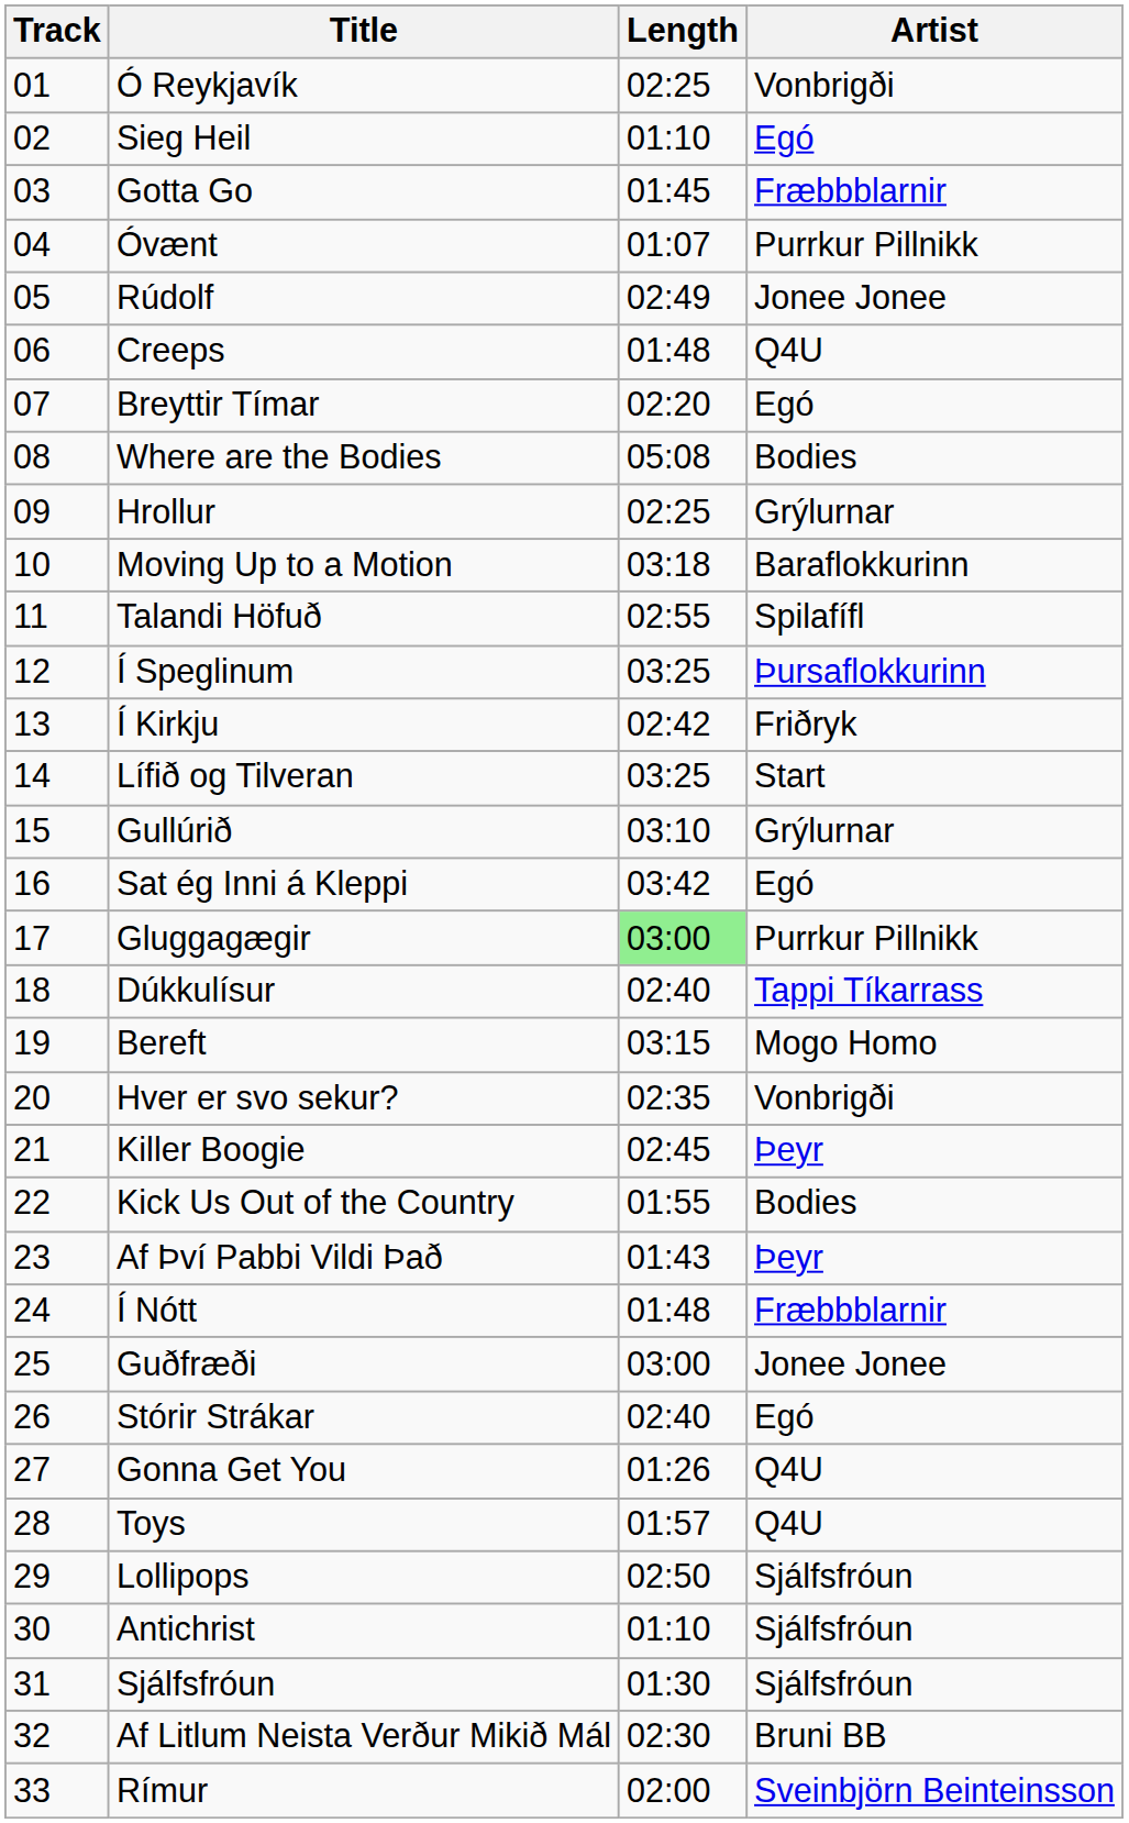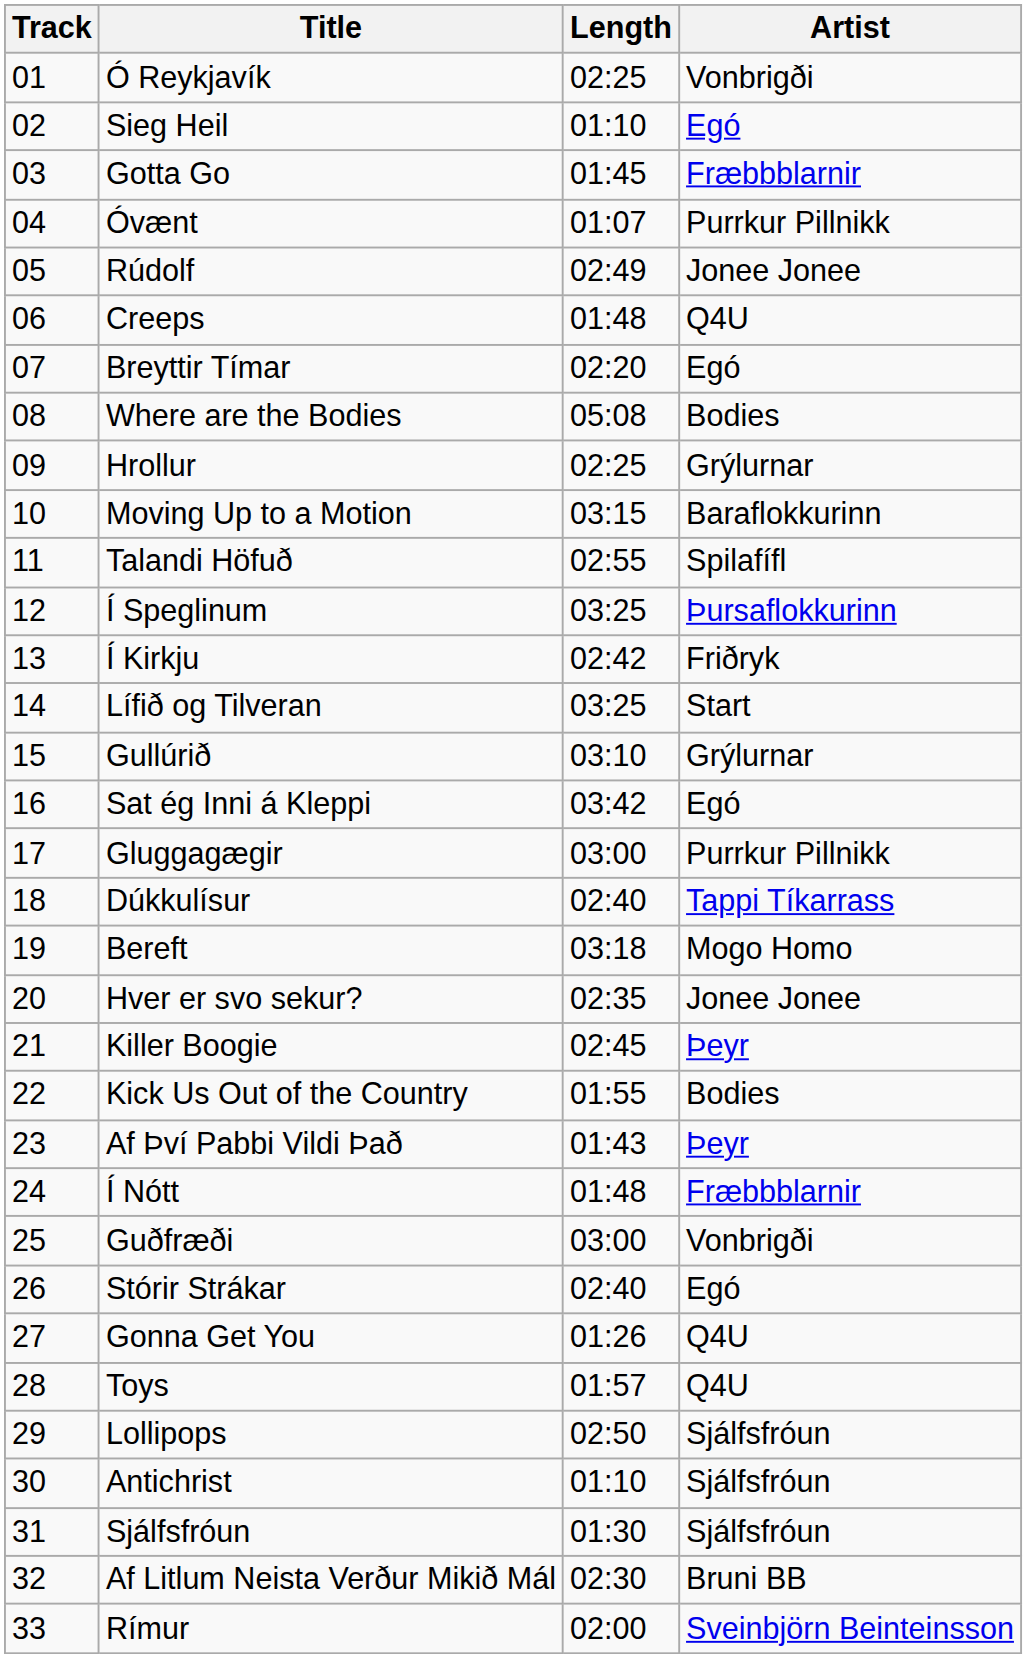 <table class="wikitable">
 <tr>
 <th>Track</th>
 <th>Title</th>
 <th>Length</th>
 <th>Artist</th>
 </tr>
 <tr>
 <td>01</td>
 <td>Ó Reykjavík</td>
 <td>02:25</td>
 <td>Vonbrigði</td>
 </tr>
 <tr>
 <td>02</td>
 <td>Sieg Heil</td>
 <td>01:10</td>
 <td><a href='#'>Egó</a></td>
 </tr>
 <tr>
 <td>03</td>
 <td>Gotta Go</td>
 <td>01:45</td>
 <td><a href='#'>Fræbbblarnir</a></td>
 </tr>
 <tr>
 <td>04</td>
 <td>Óvænt</td>
 <td>01:07</td>
 <td>Purrkur Pillnikk</td>
 </tr>
 <tr>
 <td>05</td>
 <td>Rúdolf</td>
 <td>02:49</td>
 <td>Jonee Jonee</td>
 </tr>
 <tr>
 <td>06</td>
 <td>Creeps</td>
 <td>01:48</td>
 <td>Q4U</td>
 </tr>
 <tr>
 <td>07</td>
 <td>Breyttir Tímar</td>
 <td>02:20</td>
 <td>Egó</td>
 </tr>
 <tr>
 <td>08</td>
 <td>Where are the Bodies</td>
 <td>05:08</td>
 <td>Bodies</td>
 </tr>
 <tr>
 <td>09</td>
 <td>Hrollur</td>
 <td>02:25</td>
 <td>Grýlurnar</td>
 </tr>
 <tr>
 <td>10</td>
 <td>Moving Up to a Motion</td>
-<td>03:18</td>
+<td>03:15</td>
 <td>Baraflokkurinn</td>
 </tr>
 <tr>
 <td>11</td>
 <td>Talandi Höfuð</td>
 <td>02:55</td>
 <td>Spilafífl</td>
 </tr>
 <tr>
 <td>12</td>
 <td>Í Speglinum</td>
 <td>03:25</td>
 <td><a href='#'>Þursaflokkurinn</a></td>
 </tr>
 <tr>
 <td>13</td>
 <td>Í Kirkju</td>
 <td>02:42</td>
 <td>Friðryk</td>
 </tr>
 <tr>
 <td>14</td>
 <td>Lífið og Tilveran</td>
 <td>03:25</td>
 <td>Start</td>
 </tr>
 <tr>
 <td>15</td>
 <td>Gullúrið</td>
 <td>03:10</td>
 <td>Grýlurnar</td>
 </tr>
 <tr>
 <td>16</td>
 <td>Sat ég Inni á Kleppi</td>
 <td>03:42</td>
 <td>Egó</td>
 </tr>
 <tr>
 <td>17</td>
 <td>Gluggagægir</td>
-<td style="background: lightgreen;">03:00</td>
+<td>03:00</td>
 <td>Purrkur Pillnikk</td>
 </tr>
 <tr>
 <td>18</td>
 <td>Dúkkulísur</td>
 <td>02:40</td>
 <td><a href='#'>Tappi Tíkarrass</a></td>
 </tr>
 <tr>
 <td>19</td>
 <td>Bereft</td>
-<td>03:15</td>
+<td>03:18</td>
 <td>Mogo Homo</td>
 </tr>
 <tr>
 <td>20</td>
 <td>Hver er svo sekur?</td>
 <td>02:35</td>
-<td>Vonbrigði</td>
+<td>Jonee Jonee</td>
 </tr>
 <tr>
 <td>21</td>
 <td>Killer Boogie</td>
 <td>02:45</td>
 <td><a href='#'>Þeyr</a></td>
 </tr>
 <tr>
 <td>22</td>
 <td>Kick Us Out of the Country</td>
 <td>01:55</td>
 <td>Bodies</td>
 </tr>
 <tr>
 <td>23</td>
 <td>Af Því Pabbi Vildi Það</td>
 <td>01:43</td>
 <td><a href='#'>Þeyr</a></td>
 </tr>
 <tr>
 <td>24</td>
 <td>Í Nótt</td>
 <td>01:48</td>
 <td><a href='#'>Fræbbblarnir</a></td>
 </tr>
 <tr>
 <td>25</td>
 <td>Guðfræði</td>
 <td>03:00</td>
-<td>Jonee Jonee</td>
+<td>Vonbrigði</td>
 </tr>
 <tr>
 <td>26</td>
 <td>Stórir Strákar</td>
 <td>02:40</td>
 <td>Egó</td>
 </tr>
 <tr>
 <td>27</td>
 <td>Gonna Get You</td>
 <td>01:26</td>
 <td>Q4U</td>
 </tr>
 <tr>
 <td>28</td>
 <td>Toys</td>
 <td>01:57</td>
 <td>Q4U</td>
 </tr>
 <tr>
 <td>29</td>
 <td>Lollipops</td>
 <td>02:50</td>
 <td>Sjálfsfróun</td>
 </tr>
 <tr>
 <td>30</td>
 <td>Antichrist</td>
 <td>01:10</td>
 <td>Sjálfsfróun</td>
 </tr>
 <tr>
 <td>31</td>
 <td>Sjálfsfróun</td>
 <td>01:30</td>
 <td>Sjálfsfróun</td>
 </tr>
 <tr>
 <td>32</td>
 <td>Af Litlum Neista Verður Mikið Mál</td>
 <td>02:30</td>
 <td>Bruni BB</td>
 </tr>
 <tr>
 <td>33</td>
 <td>Rímur</td>
 <td>02:00</td>
 <td><a href='#'>Sveinbjörn Beinteinsson</a></td>
 </tr>
 </table>
